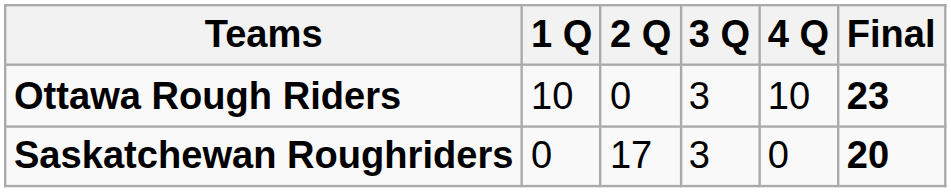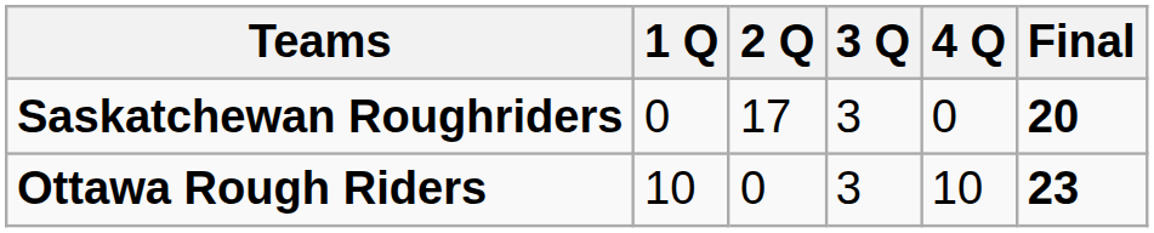 <table class="wikitable">
 <tr>
 <th>Teams</th>
 <th>1 Q</th>
 <th>2 Q</th>
 <th>3 Q</th>
 <th>4 Q</th>
 <th>Final</th>
 </tr>
 <tr>
+<td><strong>Saskatchewan Roughriders</strong></td>
+<td>0</td>
+<td>17</td>
+<td>3</td>
+<td>0</td>
+<td><strong>20</strong></td>
+</tr>
+<tr>
 <td><strong>Ottawa Rough Riders</strong></td>
 <td>10</td>
 <td>0</td>
 <td>3</td>
 <td>10</td>
 <td><strong>23</strong></td>
 </tr>
-<tr>
-<td><strong>Saskatchewan Roughriders</strong></td>
-<td>0</td>
-<td>17</td>
-<td>3</td>
-<td>0</td>
-<td><strong>20</strong></td>
-</tr>
 </table>
